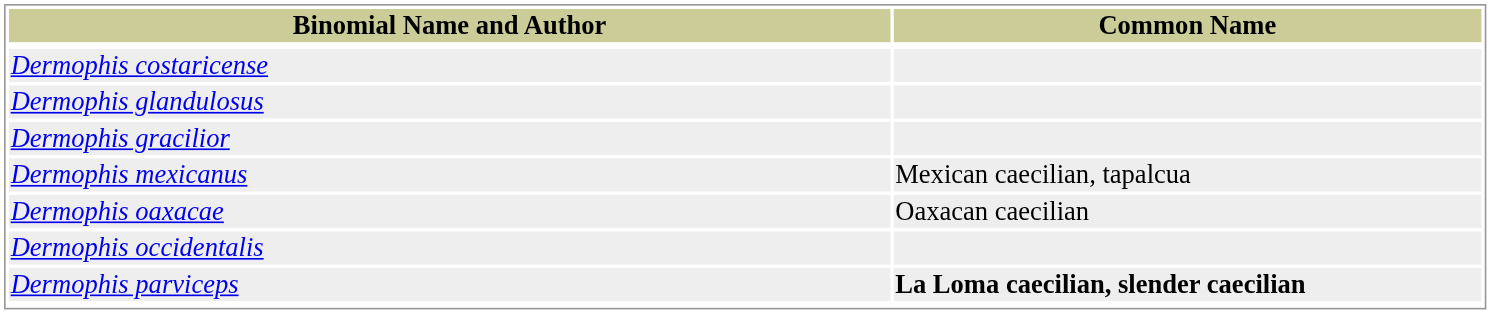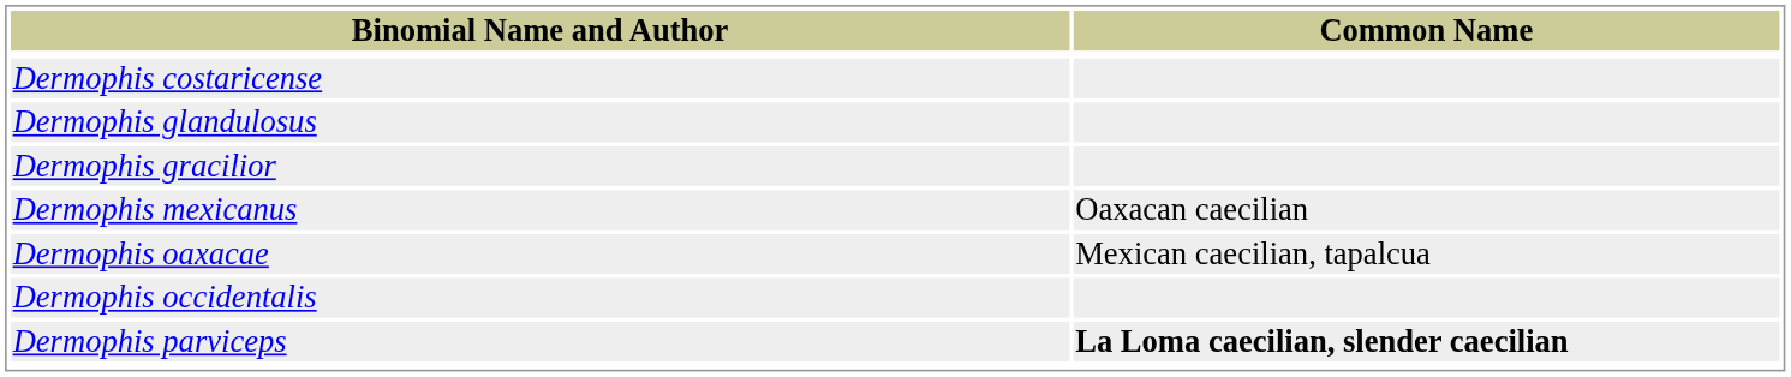 <table style="text-align:left; border:1px solid #999999; width: 45%">
 <tr style="background:#CCCC99; text-align: center; ">
 <th style="width: 60%; ">Binomial Name and Author</th>
 <th style="width: 40%; ">Common Name</th>
 </tr>
 <tr>
 </tr>
 <tr style="background:#EEEEEE;">
 <td><em><a href='#'>Dermophis costaricense</a></em> </td>
 <td></td>
 </tr>
 <tr style="background:#EEEEEE;">
 <td><em><a href='#'>Dermophis glandulosus</a></em> </td>
 <td></td>
 </tr>
 <tr style="background:#EEEEEE;">
 <td><em><a href='#'>Dermophis gracilior</a></em> </td>
 <td></td>
 </tr>
 <tr style="background:#EEEEEE;">
 <td><em><a href='#'>Dermophis mexicanus</a></em> </td>
-<td>Mexican caecilian, tapalcua</td>
+<td>Oaxacan caecilian</td>
 </tr>
 <tr style="background:#EEEEEE;">
 <td><em><a href='#'>Dermophis oaxacae</a></em> </td>
-<td>Oaxacan caecilian</td>
+<td>Mexican caecilian, tapalcua</td>
 </tr>
 <tr style="background:#EEEEEE;">
 <td><em><a href='#'>Dermophis occidentalis</a></em> </td>
 <td></td>
 </tr>
 <tr style="background:#EEEEEE;">
 <td><em><a href='#'>Dermophis parviceps</a></em> </td>
 <td><strong>La Loma caecilian, slender caecilian</strong></td>
 </tr>
 <tr>
 </tr>
 </table>
